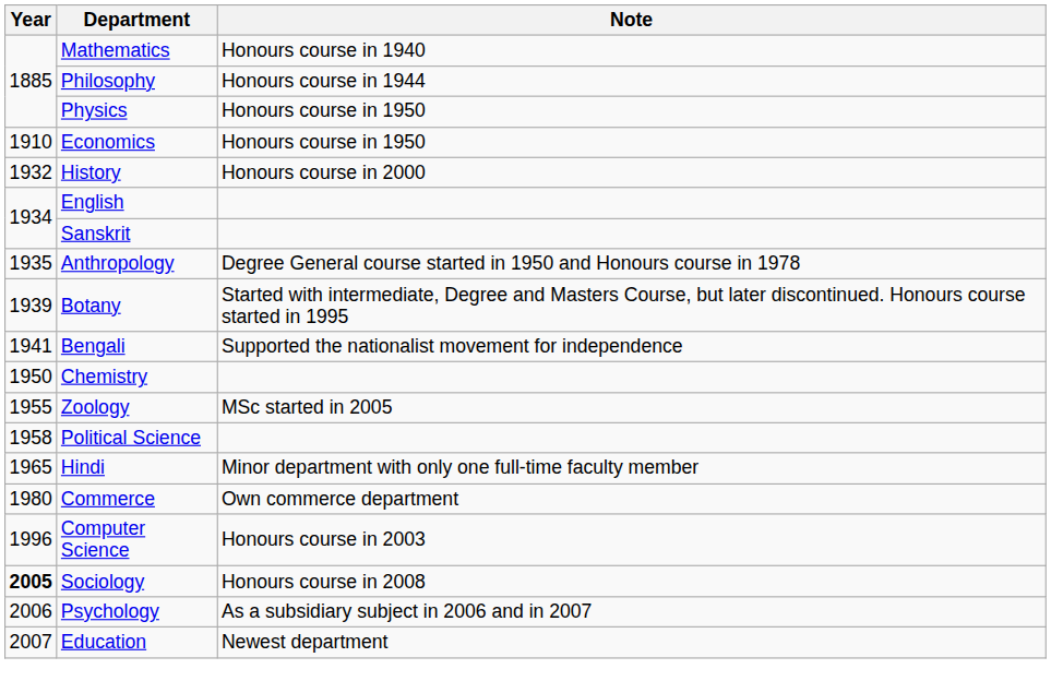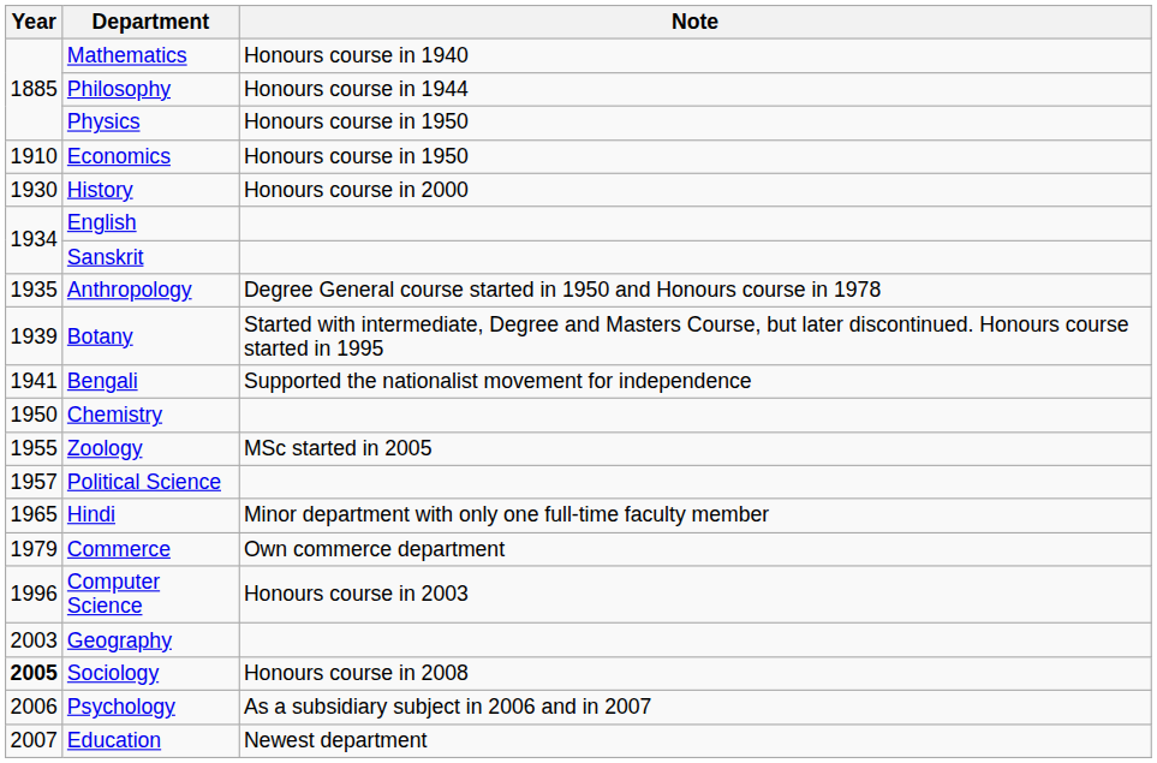 <table class="wikitable">
 <tr>
 <th>Year</th>
 <th>Department</th>
 <th>Note</th>
 </tr>
 <tr>
 <td rowspan="3">1885</td>
 <td><a href='#'>Mathematics</a></td>
 <td>Honours course in 1940</td>
 </tr>
 <tr>
 <td><a href='#'>Philosophy</a></td>
 <td>Honours course in 1944</td>
 </tr>
 <tr>
 <td><a href='#'>Physics</a></td>
 <td>Honours course in 1950</td>
 </tr>
 <tr>
 <td>1910</td>
 <td><a href='#'>Economics</a></td>
 <td>Honours course in 1950</td>
 </tr>
 <tr>
-<td>1932</td>
+<td>1930</td>
 <td><a href='#'>History</a></td>
 <td>Honours course in 2000</td>
 </tr>
 <tr>
 <td rowspan="2">1934</td>
 <td><a href='#'>English</a></td>
 <td></td>
 </tr>
 <tr>
 <td><a href='#'>Sanskrit</a></td>
 <td></td>
 </tr>
 <tr>
 <td>1935</td>
 <td><a href='#'>Anthropology</a></td>
 <td>Degree General course started in 1950 and Honours course in 1978</td>
 </tr>
 <tr>
 <td>1939</td>
 <td><a href='#'>Botany</a></td>
 <td>Started with intermediate, Degree and Masters Course, but later discontinued. Honours course started in 1995</td>
 </tr>
 <tr>
 <td>1941</td>
 <td><a href='#'>Bengali</a></td>
 <td>Supported the nationalist movement for independence</td>
 </tr>
 <tr>
 <td>1950</td>
 <td><a href='#'>Chemistry</a></td>
 <td></td>
 </tr>
 <tr>
 <td>1955</td>
 <td><a href='#'>Zoology</a></td>
 <td>MSc started in 2005</td>
 </tr>
 <tr>
-<td>1958</td>
+<td>1957</td>
 <td><a href='#'>Political Science</a></td>
 <td></td>
 </tr>
 <tr>
 <td>1965</td>
 <td><a href='#'>Hindi</a></td>
 <td>Minor department with only one full-time faculty member</td>
 </tr>
 <tr>
-<td>1980</td>
+<td>1979</td>
 <td><a href='#'>Commerce</a></td>
 <td>Own commerce department</td>
 </tr>
 <tr>
 <td>1996</td>
 <td><a href='#'>Computer Science</a></td>
 <td>Honours course in 2003</td>
+</tr>
+<tr>
+<td>2003</td>
+<td><a href='#'>Geography</a></td>
+<td></td>
 </tr>
 <tr>
 <td><strong>2005</strong></td>
 <td><a href='#'>Sociology</a></td>
 <td>Honours course in 2008</td>
 </tr>
 <tr>
 <td>2006</td>
 <td><a href='#'>Psychology</a></td>
 <td>As a subsidiary subject in 2006 and in 2007</td>
 </tr>
 <tr>
 <td>2007</td>
 <td><a href='#'>Education</a></td>
 <td>Newest department</td>
 </tr>
 </table>
